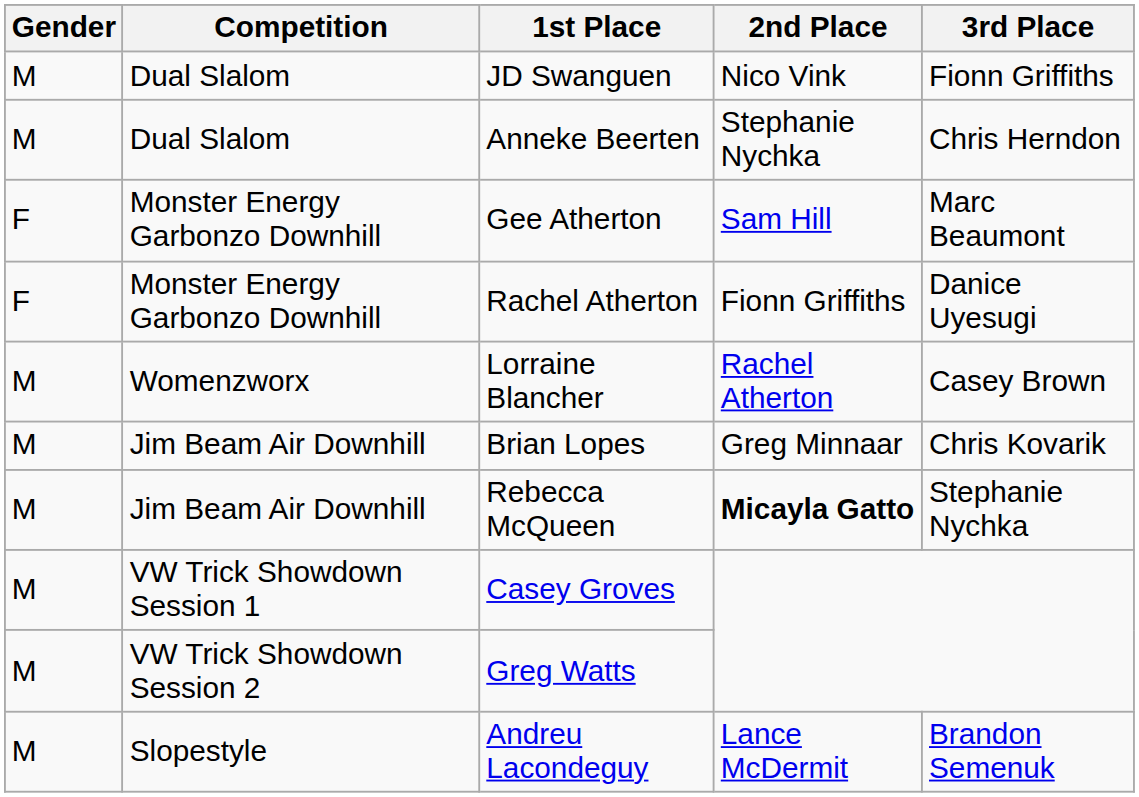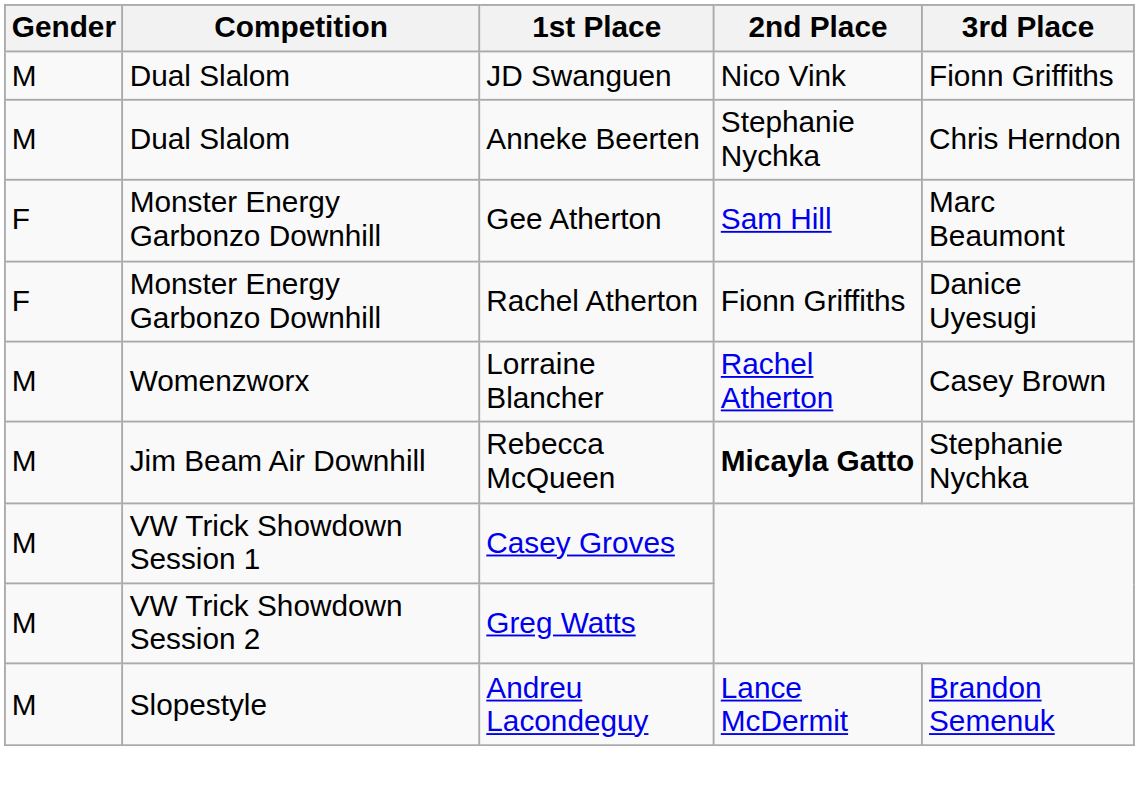 <table class="wikitable">
 <tr>
 <th>Gender</th>
 <th>Competition</th>
 <th>1st Place</th>
 <th>2nd Place</th>
 <th>3rd Place</th>
 </tr>
 <tr>
 <td>M</td>
 <td>Dual Slalom</td>
 <td>JD Swanguen</td>
 <td>Nico Vink</td>
 <td>Fionn Griffiths</td>
 </tr>
 <tr>
 <td>M</td>
 <td>Dual Slalom</td>
 <td>Anneke Beerten</td>
 <td>Stephanie Nychka</td>
 <td>Chris Herndon</td>
 </tr>
 <tr>
 <td>F</td>
 <td>Monster Energy Garbonzo Downhill</td>
 <td>Gee Atherton</td>
 <td><a href='#'>Sam Hill</a></td>
 <td>Marc Beaumont</td>
 </tr>
 <tr>
 <td>F</td>
 <td>Monster Energy Garbonzo Downhill</td>
 <td>Rachel Atherton</td>
 <td>Fionn Griffiths</td>
 <td>Danice Uyesugi</td>
 </tr>
 <tr>
 <td>M</td>
 <td>Womenzworx</td>
 <td>Lorraine Blancher</td>
 <td><a href='#'>Rachel Atherton</a></td>
 <td>Casey Brown</td>
 </tr>
 <tr>
 <td>M</td>
 <td>Jim Beam Air Downhill</td>
-<td>Brian Lopes</td>
-<td>Greg Minnaar</td>
-<td>Chris Kovarik</td>
-</tr>
-<tr>
-<td>M</td>
-<td>Jim Beam Air Downhill</td>
 <td>Rebecca McQueen</td>
 <td><strong>Micayla Gatto</strong></td>
 <td>Stephanie Nychka</td>
 </tr>
 <tr>
 <td>M</td>
 <td>VW Trick Showdown Session 1</td>
 <td><a href='#'>Casey Groves</a></td>
 </tr>
 <tr>
 <td>M</td>
 <td>VW Trick Showdown Session 2</td>
 <td><a href='#'>Greg Watts</a></td>
 </tr>
 <tr>
 <td>M</td>
 <td>Slopestyle</td>
 <td><a href='#'>Andreu Lacondeguy</a></td>
 <td><a href='#'>Lance McDermit</a></td>
 <td><a href='#'>Brandon Semenuk</a></td>
 </tr>
 </table>
